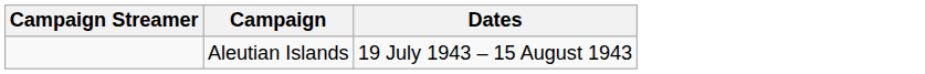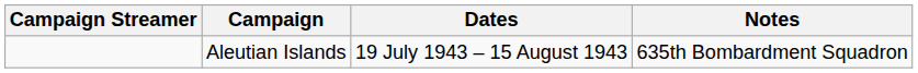 <table class="wikitable">
 <tr style="background:#efefef;">
 <th>Campaign Streamer</th>
 <th>Campaign</th>
 <th>Dates</th>
+<th>Notes</th>
 </tr>
 <tr>
 <td></td>
 <td>Aleutian Islands</td>
 <td>19 July 1943 – 15 August 1943</td>
+<td>635th Bombardment Squadron</td>
 </tr>
 </table>
